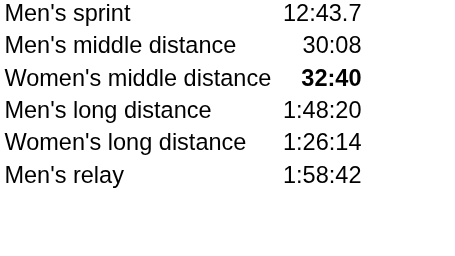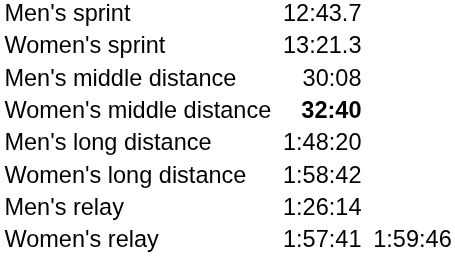 <table>
 <tr style="vertical-align:top;">
 <td>Men's sprint </td>
 <td></td>
 <td style="text-align:right;">12:43.7</td>
+<td></td>
+<td style="text-align:right;"></td>
+<td></td>
+<td style="text-align:right;"></td>
+</tr>
+<tr style="vertical-align:top;">
+<td>Women's sprint </td>
+<td></td>
+<td style="text-align:right;">13:21.3</td>
 <td></td>
 <td style="text-align:right;"></td>
 <td></td>
 <td style="text-align:right;"></td>
 </tr>
 <tr style="vertical-align:top;">
 <td>Men's middle distance </td>
 <td></td>
 <td style="text-align:right;">30:08</td>
 <td></td>
 <td style="text-align:right;"></td>
 <td></td>
 <td style="text-align:right;"></td>
 </tr>
 <tr style="vertical-align:top;">
 <td>Women's middle distance </td>
 <td></td>
 <td style="text-align:right;"><strong>32:40</strong></td>
 <td></td>
 <td style="text-align:right;"></td>
 <td></td>
 <td style="text-align:right;"></td>
 </tr>
 <tr style="vertical-align:top;">
 <td>Men's long distance </td>
 <td></td>
 <td style="text-align:right;">1:48:20</td>
 <td></td>
 <td style="text-align:right;"></td>
 <td></td>
 <td style="text-align:right;"></td>
 </tr>
 <tr style="vertical-align:top;">
 <td>Women's long distance </td>
 <td></td>
-<td style="text-align:right;">1:26:14</td>
+<td style="text-align:right;">1:58:42</td>
 <td></td>
 <td style="text-align:right;"></td>
 <td></td>
 <td style="text-align:right;"></td>
 </tr>
 <tr style="vertical-align:top;">
 <td>Men's relay</td>
 <td></td>
-<td style="text-align:right;">1:58:42</td>
+<td style="text-align:right;">1:26:14</td>
 <td></td>
 <td style="text-align:right;"></td>
 <td></td>
 <td style="text-align:right;"></td>
 </tr>
+<tr style="vertical-align:top;">
+<td>Women's relay</td>
+<td></td>
+<td style="text-align:right;">1:57:41</td>
+<td></td>
+<td style="text-align:right;">1:59:46</td>
+<td></td>
+<td style="text-align:right;"></td>
+</tr>
 </table>
